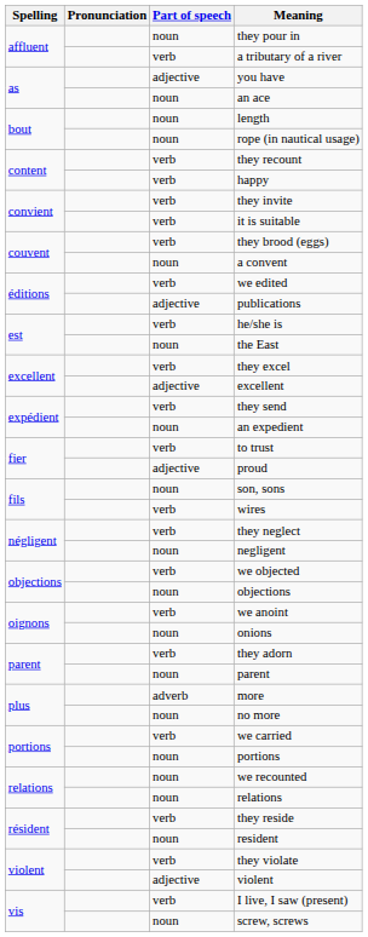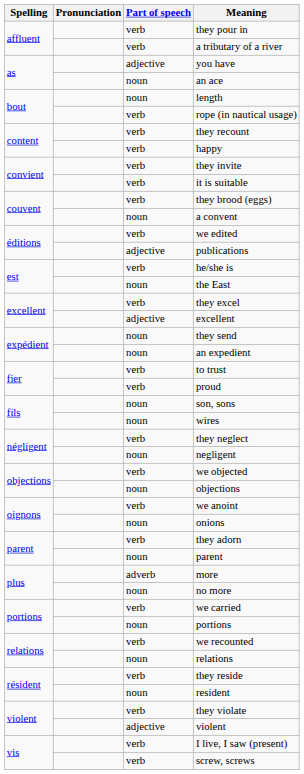 <table class="wikitable">
 <tr>
 <th>Spelling</th>
 <th>Pronunciation</th>
 <th><a href='#'>Part of speech</a></th>
 <th>Meaning</th>
 </tr>
 <tr>
 <td rowspan="2"><a href='#'>affluent</a></td>
 <td></td>
-<td>noun</td>
+<td>verb</td>
 <td>they pour in</td>
 </tr>
 <tr>
 <td></td>
 <td>verb</td>
 <td>a tributary of a river</td>
 </tr>
 <tr>
 <td rowspan="2"><a href='#'>as</a></td>
 <td></td>
 <td>adjective</td>
 <td>you have</td>
 </tr>
 <tr>
 <td></td>
 <td>noun</td>
 <td>an ace</td>
 </tr>
 <tr>
 <td rowspan="2"><a href='#'>bout</a></td>
 <td></td>
 <td>noun</td>
 <td>length</td>
 </tr>
 <tr>
 <td></td>
-<td>noun</td>
+<td>verb</td>
 <td>rope (in nautical usage)</td>
 </tr>
 <tr>
 <td rowspan="2"><a href='#'>content</a></td>
 <td></td>
 <td>verb</td>
 <td>they recount</td>
 </tr>
 <tr>
 <td></td>
 <td>verb</td>
 <td>happy</td>
 </tr>
 <tr>
 <td rowspan="2"><a href='#'>convient</a></td>
 <td></td>
 <td>verb</td>
 <td>they invite</td>
 </tr>
 <tr>
 <td></td>
 <td>verb</td>
 <td>it is suitable</td>
 </tr>
 <tr>
 <td rowspan="2"><a href='#'>couvent</a></td>
 <td></td>
 <td>verb</td>
 <td>they brood (eggs)</td>
 </tr>
 <tr>
 <td></td>
 <td>noun</td>
 <td>a convent</td>
 </tr>
 <tr>
 <td rowspan="2"><a href='#'>éditions</a></td>
 <td></td>
 <td>verb</td>
 <td>we edited</td>
 </tr>
 <tr>
 <td></td>
 <td>adjective</td>
 <td>publications</td>
 </tr>
 <tr>
 <td rowspan="2"><a href='#'>est</a></td>
 <td></td>
 <td>verb</td>
 <td>he/she is</td>
 </tr>
 <tr>
 <td></td>
 <td>noun</td>
 <td>the East</td>
 </tr>
 <tr>
 <td rowspan="2"><a href='#'>excellent</a></td>
 <td></td>
 <td>verb</td>
 <td>they excel</td>
 </tr>
 <tr>
 <td></td>
 <td>adjective</td>
 <td>excellent</td>
 </tr>
 <tr>
 <td rowspan="2"><a href='#'>expédient</a></td>
 <td></td>
-<td>verb</td>
+<td>noun</td>
 <td>they send</td>
 </tr>
 <tr>
 <td></td>
 <td>noun</td>
 <td>an expedient</td>
 </tr>
 <tr>
 <td rowspan="2"><a href='#'>fier</a></td>
 <td></td>
 <td>verb</td>
 <td>to trust</td>
 </tr>
 <tr>
 <td></td>
-<td>adjective</td>
+<td>verb</td>
 <td>proud</td>
 </tr>
 <tr>
 <td rowspan="2"><a href='#'>fils</a></td>
 <td></td>
 <td>noun</td>
 <td>son, sons</td>
 </tr>
 <tr>
 <td></td>
-<td>verb</td>
+<td>noun</td>
 <td>wires</td>
 </tr>
 <tr>
 <td rowspan="2"><a href='#'>négligent</a></td>
 <td></td>
 <td>verb</td>
 <td>they neglect</td>
 </tr>
 <tr>
 <td></td>
 <td>noun</td>
 <td>negligent</td>
 </tr>
 <tr>
 <td rowspan="2"><a href='#'>objections</a></td>
 <td></td>
 <td>verb</td>
 <td>we objected</td>
 </tr>
 <tr>
 <td></td>
 <td>noun</td>
 <td>objections</td>
 </tr>
 <tr>
 <td rowspan="2"><a href='#'>oignons</a></td>
 <td></td>
 <td>verb</td>
 <td>we anoint</td>
 </tr>
 <tr>
 <td></td>
 <td>noun</td>
 <td>onions</td>
 </tr>
 <tr>
 <td rowspan="2"><a href='#'>parent</a></td>
 <td></td>
 <td>verb</td>
 <td>they adorn</td>
 </tr>
 <tr>
 <td></td>
 <td>noun</td>
 <td>parent</td>
 </tr>
 <tr>
 <td rowspan="2"><a href='#'>plus</a></td>
 <td></td>
 <td>adverb</td>
 <td>more</td>
 </tr>
 <tr>
 <td></td>
 <td>noun</td>
 <td>no more</td>
 </tr>
 <tr>
 <td rowspan="2"><a href='#'>portions</a></td>
 <td></td>
 <td>verb</td>
 <td>we carried</td>
 </tr>
 <tr>
 <td></td>
 <td>noun</td>
 <td>portions</td>
 </tr>
 <tr>
 <td rowspan="2"><a href='#'>relations</a></td>
 <td></td>
-<td>noun</td>
+<td>verb</td>
 <td>we recounted</td>
 </tr>
 <tr>
 <td></td>
 <td>noun</td>
 <td>relations</td>
 </tr>
 <tr>
 <td rowspan="2"><a href='#'>résident</a></td>
 <td></td>
 <td>verb</td>
 <td>they reside</td>
 </tr>
 <tr>
 <td></td>
 <td>noun</td>
 <td>resident</td>
 </tr>
 <tr>
 <td rowspan="2"><a href='#'>violent</a></td>
 <td></td>
 <td>verb</td>
 <td>they violate</td>
 </tr>
 <tr>
 <td></td>
 <td>adjective</td>
 <td>violent</td>
 </tr>
 <tr>
 <td rowspan="2"><a href='#'>vis</a></td>
 <td></td>
 <td>verb</td>
 <td>I live, I saw (present)</td>
 </tr>
 <tr>
 <td></td>
-<td>noun</td>
+<td>verb</td>
 <td>screw, screws</td>
 </tr>
 </table>
